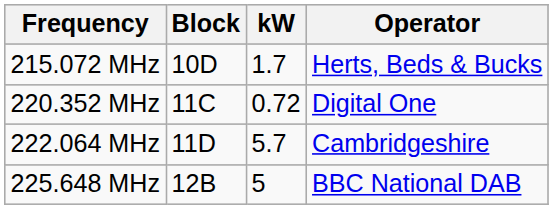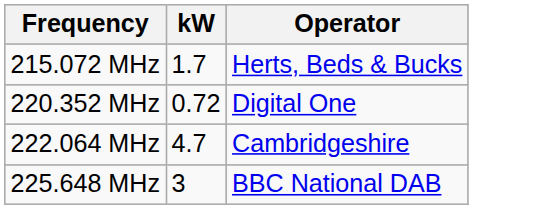 <table class="wikitable sortable">
 <tr>
 <th>Frequency</th>
-<th>Block</th>
 <th>kW</th>
 <th>Operator</th>
 </tr>
 <tr>
 <td>215.072 MHz</td>
-<td>10D</td>
 <td>1.7</td>
 <td><a href='#'>Herts, Beds & Bucks</a></td>
 </tr>
 <tr>
 <td>220.352 MHz</td>
-<td>11C</td>
 <td>0.72</td>
 <td><a href='#'>Digital One</a></td>
 </tr>
 <tr>
 <td>222.064 MHz</td>
-<td>11D</td>
-<td>5.7</td>
+<td>4.7</td>
 <td><a href='#'>Cambridgeshire</a></td>
 </tr>
 <tr>
 <td>225.648 MHz</td>
-<td>12B</td>
-<td>5</td>
+<td>3</td>
 <td><a href='#'>BBC National DAB</a></td>
 </tr>
 </table>
